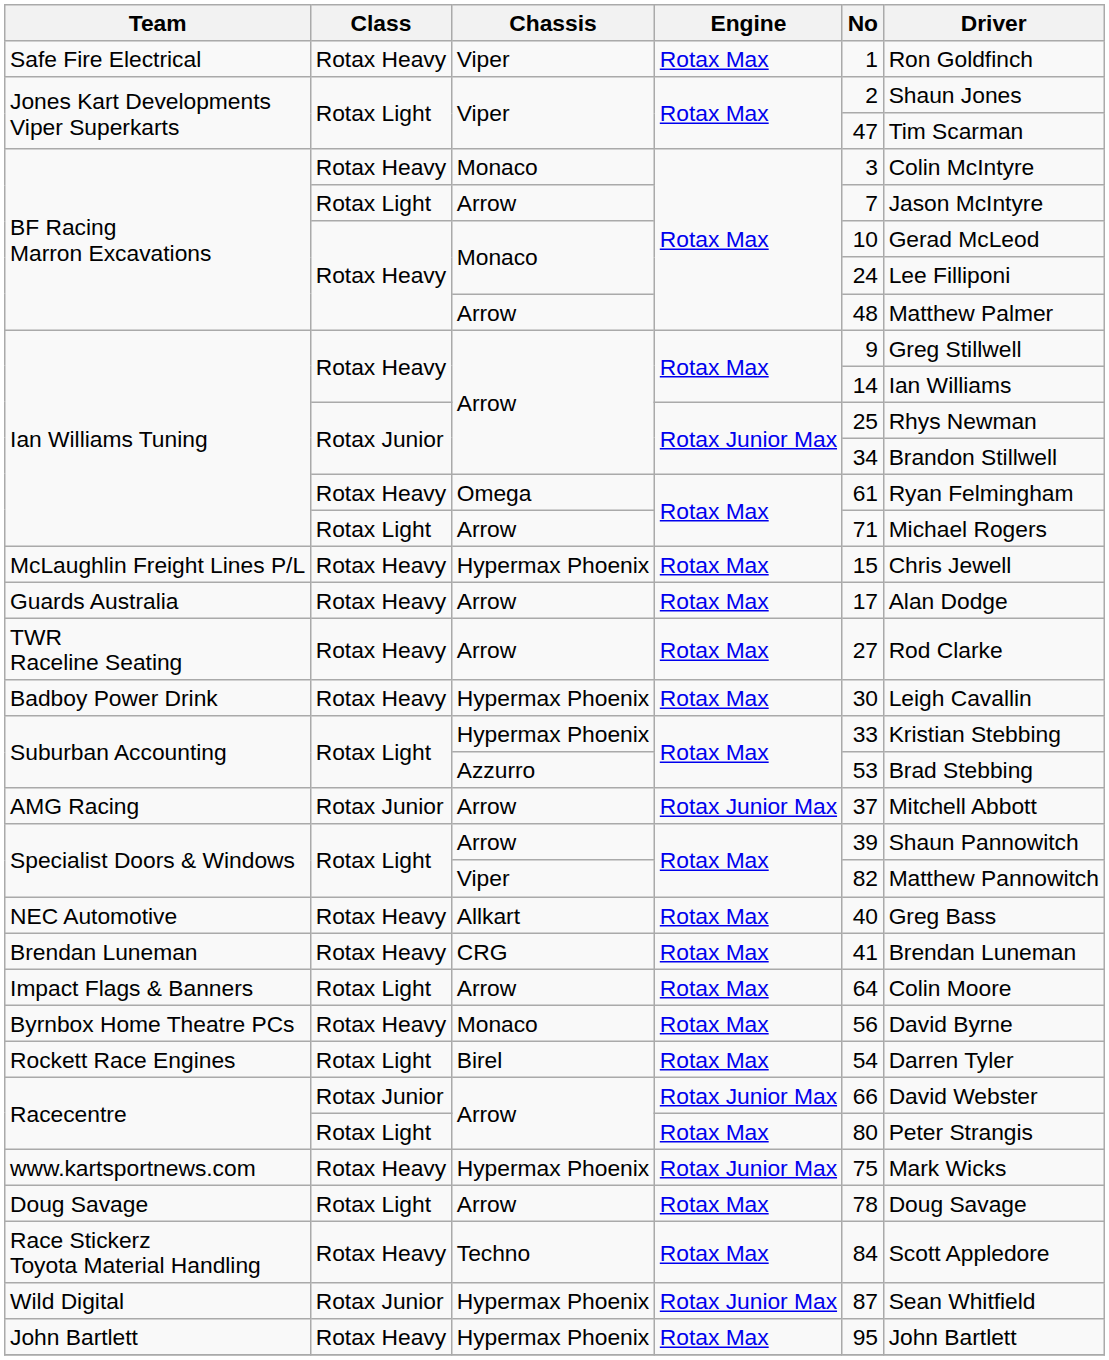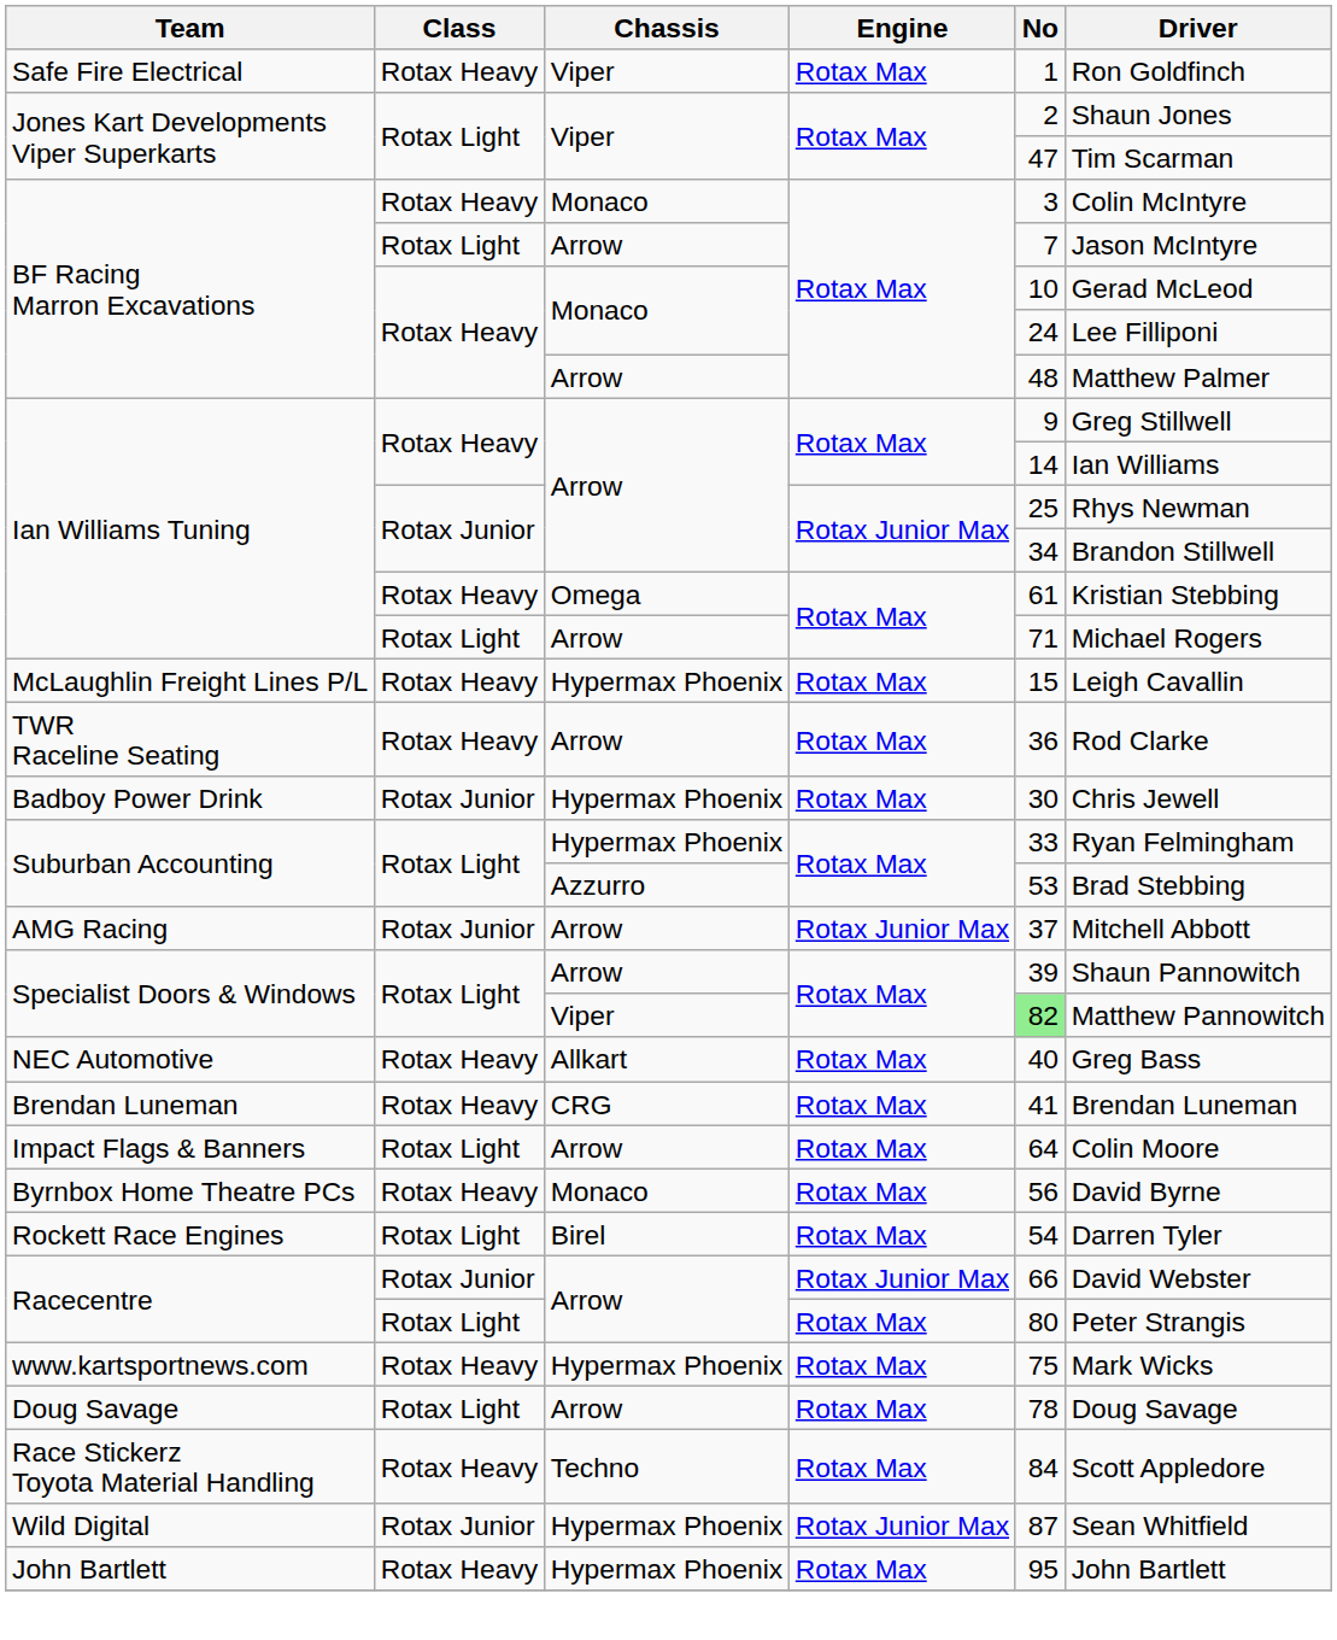 <table class="wikitable" style="font-size: 95%;">
 <tr>
 <th>Team</th>
 <th>Class</th>
 <th>Chassis</th>
 <th>Engine</th>
 <th>No</th>
 <th>Driver</th>
 </tr>
 <tr>
 <td>Safe Fire Electrical</td>
 <td>Rotax Heavy</td>
 <td>Viper</td>
 <td><a href='#'>Rotax Max</a></td>
 <td align="right">1</td>
 <td> Ron Goldfinch</td>
 </tr>
 <tr>
 <td rowspan=2>Jones Kart Developments<br>Viper Superkarts</td>
 <td rowspan=2>Rotax Light</td>
 <td rowspan=2>Viper</td>
 <td rowspan=2><a href='#'>Rotax Max</a></td>
 <td align="right">2</td>
 <td> Shaun Jones</td>
 </tr>
 <tr>
 <td align="right">47</td>
 <td> Tim Scarman</td>
 </tr>
 <tr>
 <td rowspan=5>BF Racing<br>Marron Excavations</td>
 <td>Rotax Heavy</td>
 <td>Monaco</td>
 <td rowspan=5><a href='#'>Rotax Max</a></td>
 <td align="right">3</td>
 <td> Colin McIntyre</td>
 </tr>
 <tr>
 <td>Rotax Light</td>
 <td>Arrow</td>
 <td align="right">7</td>
 <td> Jason McIntyre</td>
 </tr>
 <tr>
 <td rowspan=3>Rotax Heavy</td>
 <td rowspan=2>Monaco</td>
 <td align="right">10</td>
 <td> Gerad McLeod</td>
 </tr>
 <tr>
 <td align="right">24</td>
 <td> Lee Filliponi</td>
 </tr>
 <tr>
 <td>Arrow</td>
 <td align="right">48</td>
 <td> Matthew Palmer</td>
 </tr>
 <tr>
 <td rowspan=6>Ian Williams Tuning</td>
 <td rowspan=2>Rotax Heavy</td>
 <td rowspan=4>Arrow</td>
 <td rowspan=2><a href='#'>Rotax Max</a></td>
 <td align="right">9</td>
 <td> Greg Stillwell</td>
 </tr>
 <tr>
 <td align="right">14</td>
 <td> Ian Williams</td>
 </tr>
 <tr>
 <td rowspan=2>Rotax Junior</td>
 <td rowspan=2><a href='#'>Rotax Junior Max</a></td>
 <td align="right">25</td>
 <td> Rhys Newman</td>
 </tr>
 <tr>
 <td align="right">34</td>
 <td> Brandon Stillwell</td>
 </tr>
 <tr>
 <td>Rotax Heavy</td>
 <td>Omega</td>
 <td rowspan=2><a href='#'>Rotax Max</a></td>
 <td align="right">61</td>
-<td> Ryan Felmingham</td>
+<td> Kristian Stebbing</td>
 </tr>
 <tr>
 <td>Rotax Light</td>
 <td>Arrow</td>
 <td align="right">71</td>
 <td> Michael Rogers</td>
 </tr>
 <tr>
 <td>McLaughlin Freight Lines P/L</td>
 <td>Rotax Heavy</td>
 <td>Hypermax Phoenix</td>
 <td><a href='#'>Rotax Max</a></td>
 <td align="right">15</td>
-<td> Chris Jewell</td>
-</tr>
-<tr>
-<td>Guards Australia</td>
-<td>Rotax Heavy</td>
-<td>Arrow</td>
-<td><a href='#'>Rotax Max</a></td>
-<td align="right">17</td>
-<td> Alan Dodge</td>
+<td> Leigh Cavallin</td>
 </tr>
 <tr>
 <td>TWR<br>Raceline Seating</td>
 <td>Rotax Heavy</td>
 <td>Arrow</td>
 <td><a href='#'>Rotax Max</a></td>
-<td align="right">27</td>
+<td align="right">36</td>
 <td> Rod Clarke</td>
 </tr>
 <tr>
 <td>Badboy Power Drink</td>
-<td>Rotax Heavy</td>
+<td>Rotax Junior</td>
 <td>Hypermax Phoenix</td>
 <td><a href='#'>Rotax Max</a></td>
 <td align="right">30</td>
-<td> Leigh Cavallin</td>
+<td> Chris Jewell</td>
 </tr>
 <tr>
 <td rowspan=2>Suburban Accounting</td>
 <td rowspan=2>Rotax Light</td>
 <td>Hypermax Phoenix</td>
 <td rowspan=2><a href='#'>Rotax Max</a></td>
 <td align="right">33</td>
-<td> Kristian Stebbing</td>
+<td> Ryan Felmingham</td>
 </tr>
 <tr>
 <td>Azzurro</td>
 <td align="right">53</td>
 <td> Brad Stebbing</td>
 </tr>
 <tr>
 <td>AMG Racing</td>
 <td>Rotax Junior</td>
 <td>Arrow</td>
 <td><a href='#'>Rotax Junior Max</a></td>
 <td align="right">37</td>
 <td> Mitchell Abbott</td>
 </tr>
 <tr>
 <td rowspan=2>Specialist Doors & Windows</td>
 <td rowspan=2>Rotax Light</td>
 <td>Arrow</td>
 <td rowspan=2><a href='#'>Rotax Max</a></td>
 <td align="right">39</td>
 <td> Shaun Pannowitch</td>
 </tr>
 <tr>
 <td>Viper</td>
-<td align="right">82</td>
+<td align="right" style="background: lightgreen;">82</td>
 <td> Matthew Pannowitch</td>
 </tr>
 <tr>
 <td>NEC Automotive</td>
 <td>Rotax Heavy</td>
 <td>Allkart</td>
 <td><a href='#'>Rotax Max</a></td>
 <td align="right">40</td>
 <td> Greg Bass</td>
 </tr>
 <tr>
 <td>Brendan Luneman</td>
 <td>Rotax Heavy</td>
 <td>CRG</td>
 <td><a href='#'>Rotax Max</a></td>
 <td align="right">41</td>
 <td> Brendan Luneman</td>
 </tr>
 <tr>
 <td>Impact Flags & Banners</td>
 <td>Rotax Light</td>
 <td>Arrow</td>
 <td><a href='#'>Rotax Max</a></td>
 <td align="right">64</td>
 <td> Colin Moore</td>
 </tr>
 <tr>
 <td>Byrnbox Home Theatre PCs</td>
 <td>Rotax Heavy</td>
 <td>Monaco</td>
 <td><a href='#'>Rotax Max</a></td>
 <td align="right">56</td>
 <td> David Byrne</td>
 </tr>
 <tr>
 <td>Rockett Race Engines</td>
 <td>Rotax Light</td>
 <td>Birel</td>
 <td><a href='#'>Rotax Max</a></td>
 <td align="right">54</td>
 <td> Darren Tyler</td>
 </tr>
 <tr>
 <td rowspan=2>Racecentre</td>
 <td>Rotax Junior</td>
 <td rowspan=2>Arrow</td>
 <td><a href='#'>Rotax Junior Max</a></td>
 <td align="right">66</td>
 <td> David Webster</td>
 </tr>
 <tr>
 <td>Rotax Light</td>
 <td><a href='#'>Rotax Max</a></td>
 <td align="right">80</td>
 <td> Peter Strangis</td>
 </tr>
 <tr>
 <td>www.kartsportnews.com</td>
 <td>Rotax Heavy</td>
 <td>Hypermax Phoenix</td>
-<td><a href='#'>Rotax Junior Max</a></td>
+<td><a href='#'>Rotax Max</a></td>
 <td align="right">75</td>
 <td> Mark Wicks</td>
 </tr>
 <tr>
 <td>Doug Savage</td>
 <td>Rotax Light</td>
 <td>Arrow</td>
 <td><a href='#'>Rotax Max</a></td>
 <td align="right">78</td>
 <td> Doug Savage</td>
 </tr>
 <tr>
 <td>Race Stickerz<br>Toyota Material Handling</td>
 <td>Rotax Heavy</td>
 <td>Techno</td>
 <td><a href='#'>Rotax Max</a></td>
 <td align="right">84</td>
 <td> Scott Appledore</td>
 </tr>
 <tr>
 <td>Wild Digital</td>
 <td>Rotax Junior</td>
 <td>Hypermax Phoenix</td>
 <td><a href='#'>Rotax Junior Max</a></td>
 <td align="right">87</td>
 <td> Sean Whitfield</td>
 </tr>
 <tr>
 <td>John Bartlett</td>
 <td>Rotax Heavy</td>
 <td>Hypermax Phoenix</td>
 <td><a href='#'>Rotax Max</a></td>
 <td align="right">95</td>
 <td> John Bartlett</td>
 </tr>
 <tr>
 </tr>
 </table>
